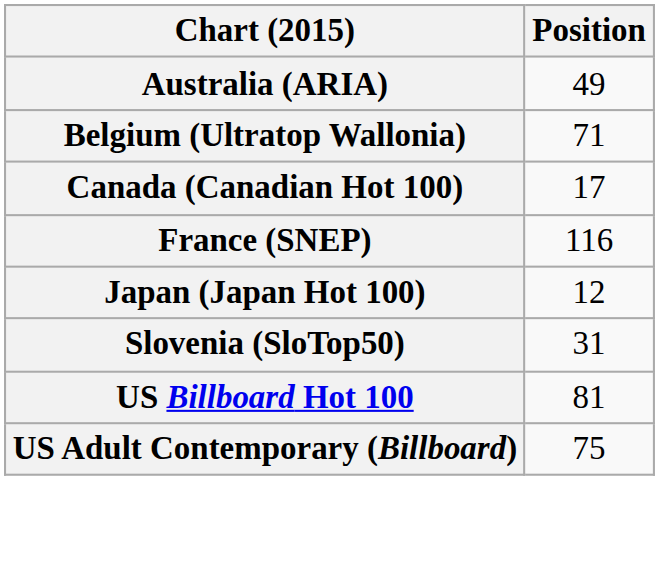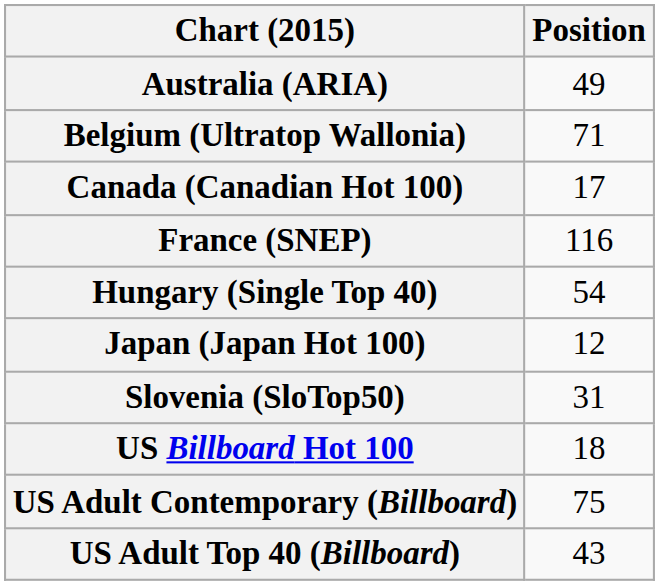 <table class="wikitable sortable plainrowheaders" style="text-align:center;">
 <tr>
 <th scope="col">Chart (2015)</th>
 <th scope="col">Position</th>
 </tr>
 <tr>
 <th scope="row">Australia (ARIA)</th>
 <td>49</td>
 </tr>
 <tr>
 <th scope="row">Belgium (Ultratop Wallonia)</th>
 <td>71</td>
 </tr>
 <tr>
 <th scope="row">Canada (Canadian Hot 100)</th>
 <td>17</td>
 </tr>
 <tr>
 <th scope="row">France (SNEP)</th>
 <td>116</td>
 </tr>
 <tr>
+<th scope="row">Hungary (Single Top 40)</th>
+<td>54</td>
+</tr>
+<tr>
 <th scope="row">Japan (Japan Hot 100)</th>
 <td>12</td>
 </tr>
 <tr>
 <th scope="row">Slovenia (SloTop50)</th>
 <td>31</td>
 </tr>
 <tr>
 <th scope="row">US <a href='#'><em>Billboard</em> Hot 100</a></th>
-<td>81</td>
+<td>18</td>
 </tr>
 <tr>
 <th scope="row">US Adult Contemporary (<em>Billboard</em>)</th>
 <td>75</td>
 </tr>
+<tr>
+<th scope="row">US Adult Top 40 (<em>Billboard</em>)</th>
+<td>43</td>
+</tr>
 </table>
